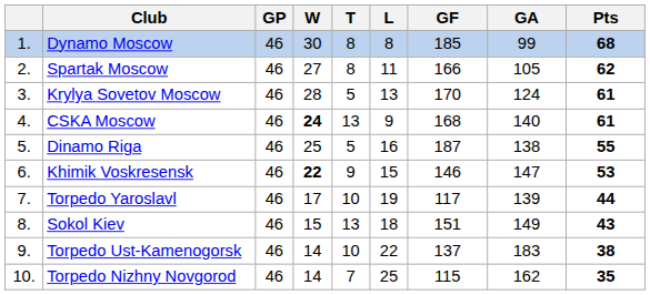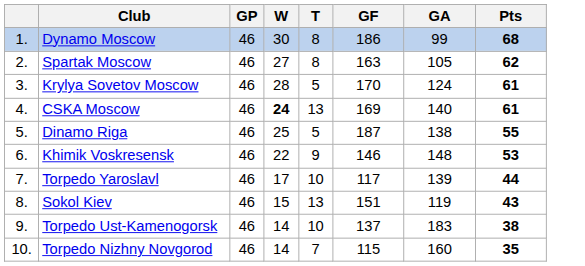 <table class="wikitable">
 <tr>
 <th width="30"></th>
 <th width="200">Club</th>
 <th width="30">GP</th>
 <th width="30">W</th>
 <th width="30">T</th>
-<th width="30">L</th>
 <th width="70">GF</th>
 <th width="70">GA</th>
 <th width="70">Pts</th>
 </tr>
 <tr bgcolor="#BCD2EE" align="center">
 <td>1.</td>
 <td align="left"><a href='#'>Dynamo Moscow</a></td>
 <td>46</td>
 <td>30</td>
 <td>8</td>
-<td>8</td>
-<td>185</td>
+<td>186</td>
 <td>99</td>
 <td><strong>68</strong></td>
 </tr>
 <tr bgcolor="#FFFFFF" align="center">
 <td>2.</td>
 <td align="left"><a href='#'>Spartak Moscow</a></td>
 <td>46</td>
 <td>27</td>
 <td>8</td>
-<td>11</td>
-<td>166</td>
+<td>163</td>
 <td>105</td>
 <td><strong>62</strong></td>
 </tr>
 <tr bgcolor="#FFFFFF" align="center">
 <td>3.</td>
 <td align="left"><a href='#'>Krylya Sovetov Moscow</a></td>
 <td>46</td>
 <td>28</td>
 <td>5</td>
-<td>13</td>
 <td>170</td>
 <td>124</td>
 <td><strong>61</strong></td>
 </tr>
 <tr bgcolor="#FFFFFF" align="center">
 <td>4.</td>
 <td align="left"><a href='#'>CSKA Moscow</a></td>
 <td>46</td>
 <td><strong>24</strong></td>
 <td>13</td>
-<td>9</td>
-<td>168</td>
+<td>169</td>
 <td>140</td>
 <td><strong>61</strong></td>
 </tr>
 <tr bgcolor="#FFFFFF" align="center">
 <td>5.</td>
 <td align="left"><a href='#'>Dinamo Riga</a></td>
 <td>46</td>
 <td>25</td>
 <td>5</td>
-<td>16</td>
 <td>187</td>
 <td>138</td>
 <td><strong>55</strong></td>
 </tr>
 <tr bgcolor="#FFFFFF" align="center">
 <td>6.</td>
 <td align="left"><a href='#'>Khimik Voskresensk</a></td>
 <td>46</td>
-<td><strong>22</strong></td>
+<td>22</td>
 <td>9</td>
-<td>15</td>
 <td>146</td>
-<td>147</td>
+<td>148</td>
 <td><strong>53</strong></td>
 </tr>
 <tr bgcolor="#FFFFFF" align="center">
 <td>7.</td>
 <td align="left"><a href='#'>Torpedo Yaroslavl</a></td>
 <td>46</td>
 <td>17</td>
 <td>10</td>
-<td>19</td>
 <td>117</td>
 <td>139</td>
 <td><strong>44</strong></td>
 </tr>
 <tr bgcolor="#FFFFFF" align="center">
 <td>8.</td>
 <td align="left"><a href='#'>Sokol Kiev</a></td>
 <td>46</td>
 <td>15</td>
 <td>13</td>
-<td>18</td>
 <td>151</td>
-<td>149</td>
+<td>119</td>
 <td><strong>43</strong></td>
 </tr>
 <tr bgcolor="#FFFFFF" align="center">
 <td>9.</td>
 <td align="left"><a href='#'>Torpedo Ust-Kamenogorsk</a></td>
 <td>46</td>
 <td>14</td>
 <td>10</td>
-<td>22</td>
 <td>137</td>
 <td>183</td>
 <td><strong>38</strong></td>
 </tr>
 <tr bgcolor="#FFFFFF" align="center">
 <td>10.</td>
 <td align="left"><a href='#'>Torpedo Nizhny Novgorod</a></td>
 <td>46</td>
 <td>14</td>
 <td>7</td>
-<td>25</td>
 <td>115</td>
-<td>162</td>
+<td>160</td>
 <td><strong>35</strong></td>
 </tr>
 </table>
